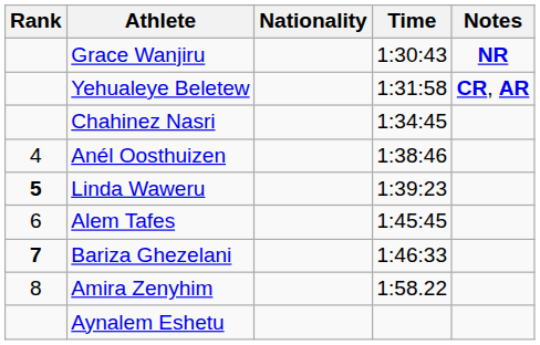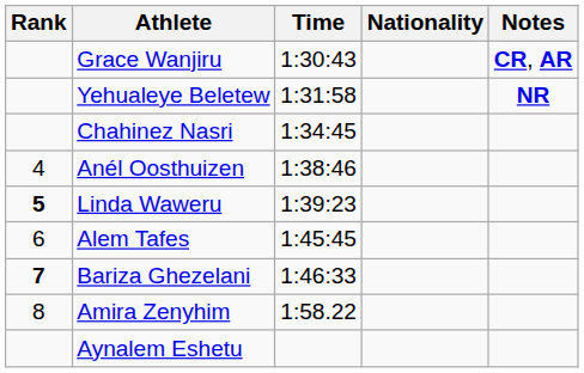 <table class="wikitable sortable" style="text-align:center">
 <tr>
 <th>Rank</th>
 <th>Athlete</th>
+<th>Time</th>
 <th>Nationality</th>
-<th>Time</th>
 <th>Notes</th>
 </tr>
 <tr>
 <td></td>
 <td align="left"><a href='#'>Grace Wanjiru</a></td>
+<td>1:30:43</td>
 <td align=left></td>
-<td>1:30:43</td>
+<td><strong><a href='#'>CR</a></strong>, <strong><a href='#'>AR</a></strong></td>
+</tr>
+<tr>
+<td></td>
+<td align="left"><a href='#'>Yehualeye Beletew</a></td>
+<td>1:31:58</td>
+<td align=left></td>
 <td><strong><a href='#'>NR</a></strong></td>
 </tr>
 <tr>
 <td></td>
-<td align="left"><a href='#'>Yehualeye Beletew</a></td>
+<td align="left"><a href='#'>Chahinez Nasri</a></td>
+<td>1:34:45</td>
 <td align=left></td>
-<td>1:31:58</td>
-<td><strong><a href='#'>CR</a></strong>, <strong><a href='#'>AR</a></strong></td>
-</tr>
-<tr>
-<td></td>
-<td align="left"><a href='#'>Chahinez Nasri</a></td>
-<td align=left></td>
-<td>1:34:45</td>
 <td></td>
 </tr>
 <tr>
 <td>4</td>
 <td align="left"><a href='#'>Anél Oosthuizen</a></td>
+<td>1:38:46</td>
 <td align=left></td>
-<td>1:38:46</td>
 <td></td>
 </tr>
 <tr>
 <td><strong>5</strong></td>
 <td align="left"><a href='#'>Linda Waweru</a></td>
+<td>1:39:23</td>
 <td align=left></td>
-<td>1:39:23</td>
 <td></td>
 </tr>
 <tr>
 <td>6</td>
 <td align="left"><a href='#'>Alem Tafes</a></td>
+<td>1:45:45</td>
 <td align=left></td>
-<td>1:45:45</td>
 <td></td>
 </tr>
 <tr>
 <td><strong>7</strong></td>
 <td align="left"><a href='#'>Bariza Ghezelani</a></td>
+<td>1:46:33</td>
 <td align=left></td>
-<td>1:46:33</td>
 <td></td>
 </tr>
 <tr>
 <td>8</td>
 <td align="left"><a href='#'>Amira Zenyhim</a></td>
+<td>1:58.22</td>
 <td align=left></td>
-<td>1:58.22</td>
 <td></td>
 </tr>
 <tr>
 <td></td>
 <td align="left"><a href='#'>Aynalem Eshetu</a></td>
+<td></td>
 <td align=left></td>
-<td></td>
 <td></td>
 </tr>
 </table>
